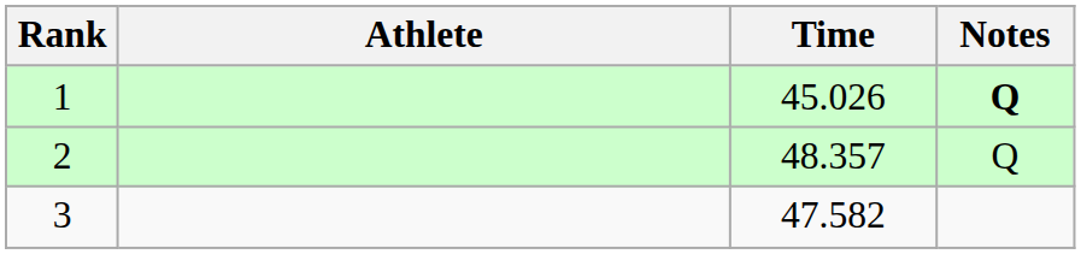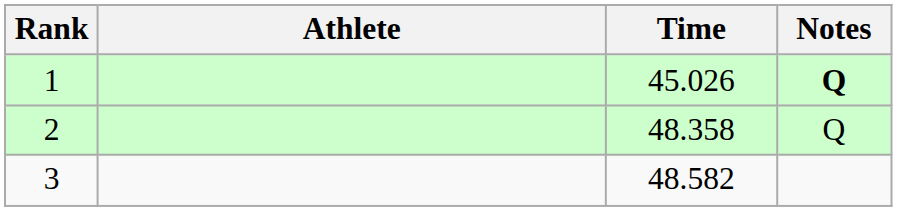 <table class=wikitable style="text-align:center">
 <tr>
 <th width=40>Rank</th>
 <th width=250>Athlete</th>
 <th width=80>Time</th>
 <th width=50>Notes</th>
 </tr>
 <tr bgcolor="ccffcc">
 <td>1</td>
 <td align=left></td>
 <td>45.026</td>
 <td><strong>Q</strong></td>
 </tr>
 <tr bgcolor="ccffcc">
 <td>2</td>
 <td align=left></td>
-<td>48.357</td>
+<td>48.358</td>
 <td>Q</td>
 </tr>
 <tr>
 <td>3</td>
 <td align=left></td>
-<td>47.582</td>
+<td>48.582</td>
 <td></td>
 </tr>
 </table>
